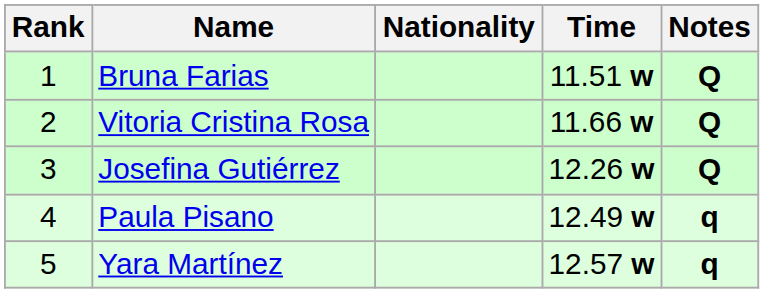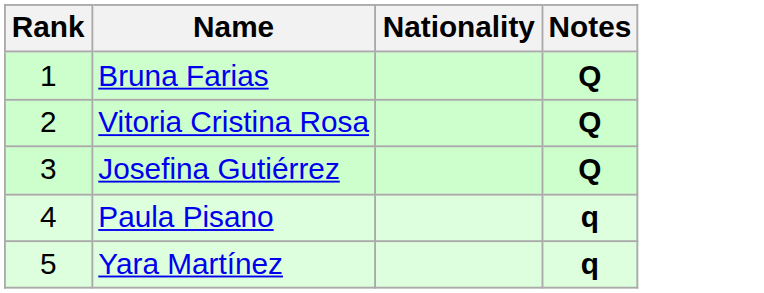 <table class="wikitable sortable" style="text-align:center">
 <tr>
 <th>Rank</th>
 <th>Name</th>
 <th>Nationality</th>
-<th>Time</th>
 <th>Notes</th>
 </tr>
 <tr bgcolor=ccffcc>
 <td align=center>1</td>
 <td align=left><a href='#'>Bruna Farias</a></td>
 <td align=left></td>
-<td>11.51 <strong>w</strong></td>
 <td><strong>Q</strong></td>
 </tr>
 <tr bgcolor=ccffcc>
 <td align=center>2</td>
 <td align=left><a href='#'>Vitoria Cristina Rosa</a></td>
 <td align=left></td>
-<td>11.66 <strong>w</strong></td>
 <td><strong>Q</strong></td>
 </tr>
 <tr bgcolor=ccffcc>
 <td align=center>3</td>
 <td align=left><a href='#'>Josefina Gutiérrez</a></td>
 <td align=left></td>
-<td>12.26 <strong>w</strong></td>
 <td><strong>Q</strong></td>
 </tr>
 <tr bgcolor=ddffdd>
 <td align=center>4</td>
 <td align=left><a href='#'>Paula Pisano</a></td>
 <td align=left></td>
-<td>12.49 <strong>w</strong></td>
 <td><strong>q</strong></td>
 </tr>
 <tr bgcolor=ddffdd>
 <td align=center>5</td>
 <td align=left><a href='#'>Yara Martínez</a></td>
 <td align=left></td>
-<td>12.57 <strong>w</strong></td>
 <td><strong>q</strong></td>
 </tr>
 </table>
